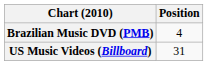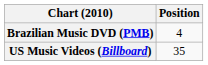 <table class="wikitable sortable plainrowheaders" style="text-align:center;">
 <tr>
 <th scope="col">Chart (2010)</th>
 <th scope="col">Position</th>
 </tr>
 <tr>
 <th scope="row">Brazilian Music DVD (<a href='#'>PMB</a>)</th>
 <td>4</td>
 </tr>
 <tr>
 <th scope="row">US Music Videos (<em><a href='#'>Billboard</a></em>)</th>
-<td>31</td>
+<td>35</td>
 </tr>
 </table>
